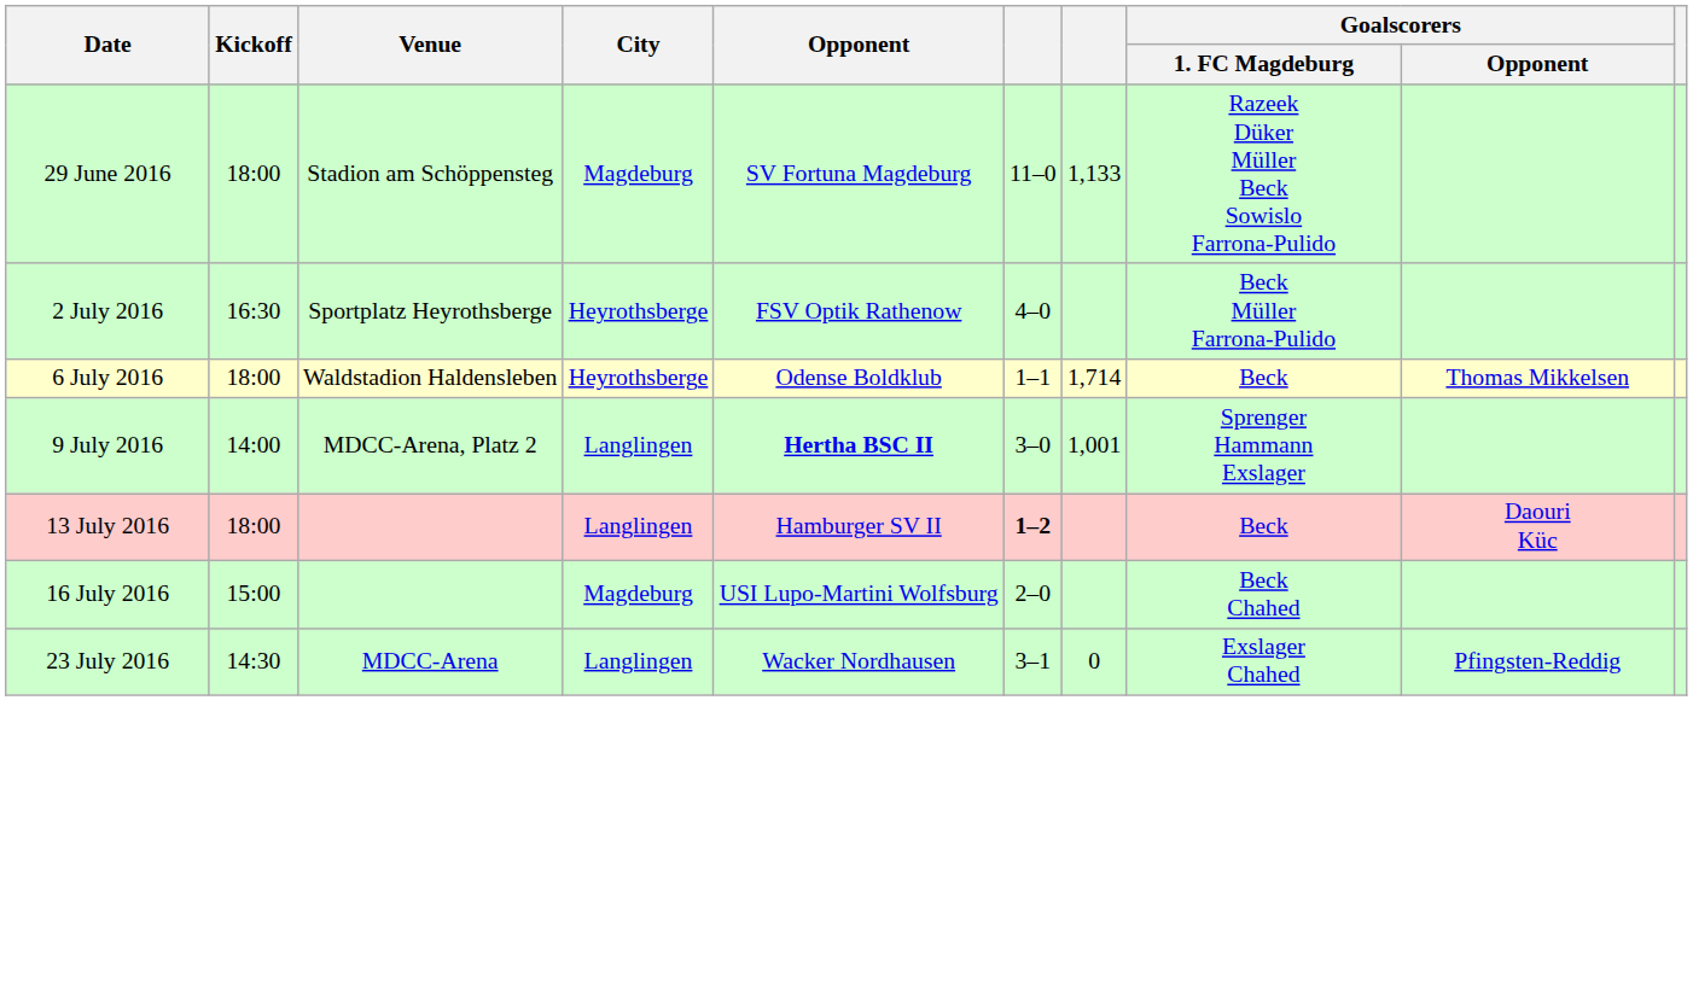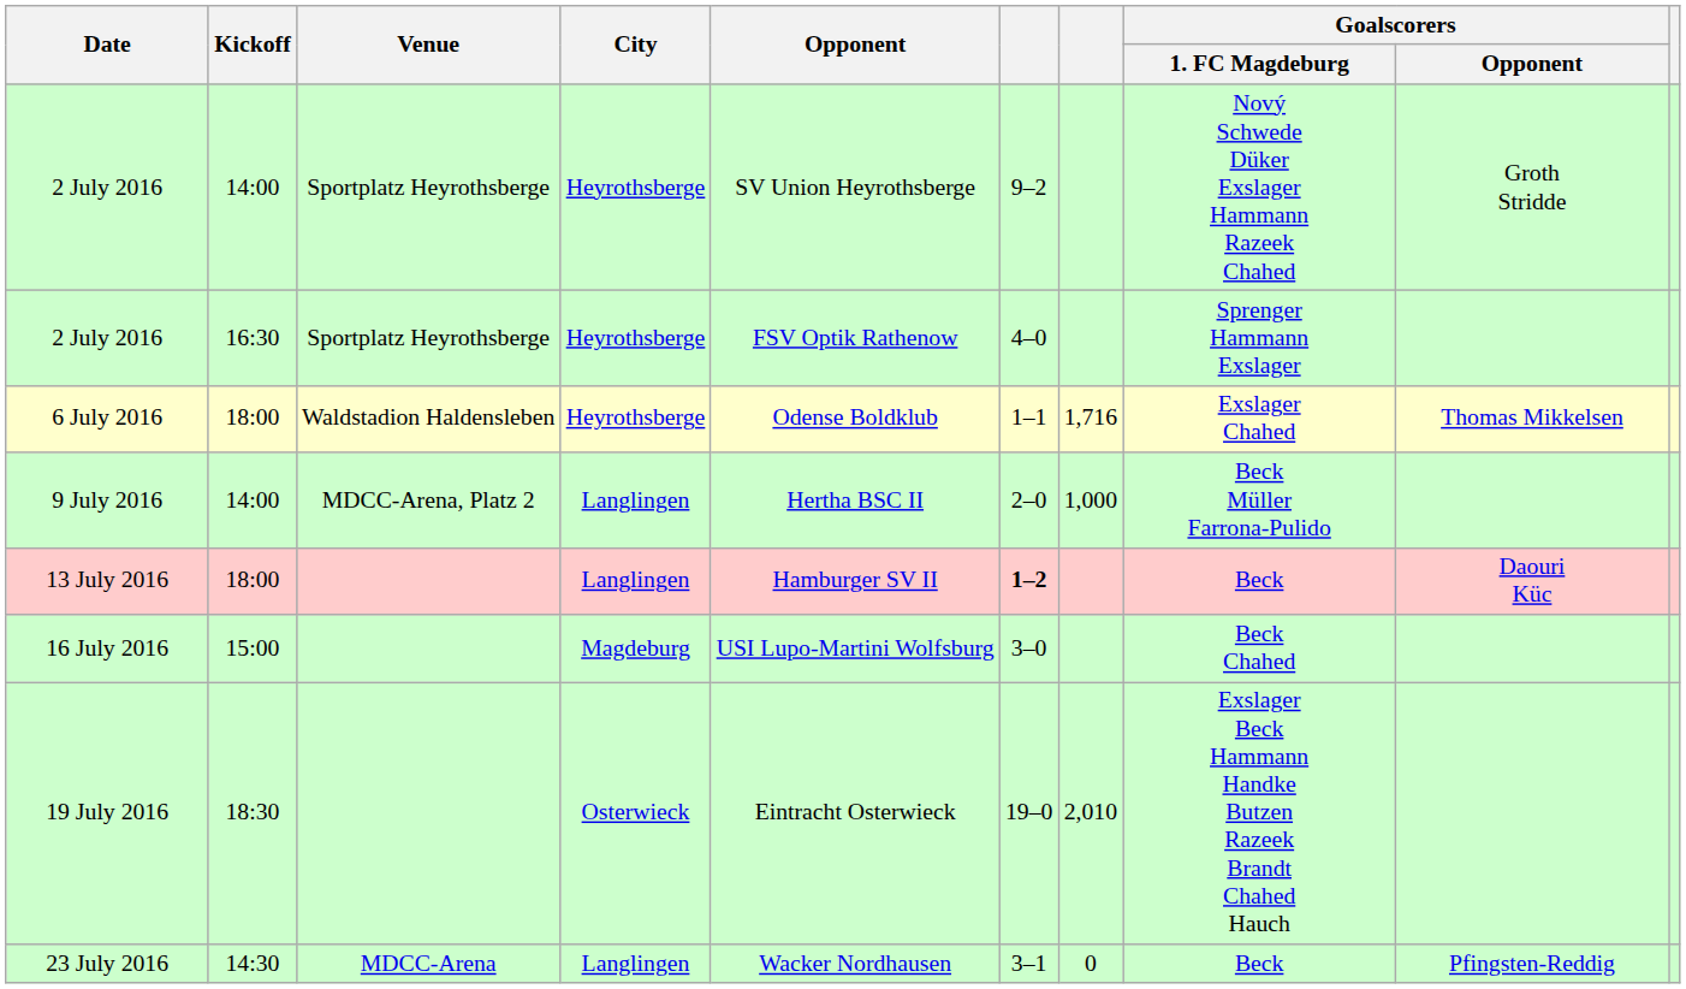 <table class="wikitable" Style="text-align: center;font-size:85%">
 <tr>
 <th rowspan="2" style="width:110px">Date</th>
 <th rowspan="2">Kickoff</th>
 <th rowspan="2">Venue</th>
 <th rowspan="2">City</th>
 <th rowspan="2">Opponent</th>
 <th rowspan="2"></th>
 <th rowspan="2"></th>
 <th colspan="2">Goalscorers</th>
 <th rowspan="2"></th>
 </tr>
 <tr>
 <th style="width:150px">1. FC Magdeburg</th>
 <th style="width:150px">Opponent</th>
 </tr>
 <tr bgcolor="#ccffcc">
-<td>29 June 2016</td>
-<td>18:00</td>
-<td>Stadion am Schöppensteg</td>
-<td><a href='#'>Magdeburg</a></td>
-<td><a href='#'>SV Fortuna Magdeburg</a></td>
-<td>11–0</td>
-<td>1,133</td>
-<td><a href='#'>Razeek</a> <br><a href='#'>Düker</a> <br><a href='#'>Müller</a> <br><a href='#'>Beck</a> <br><a href='#'>Sowislo</a> <br><a href='#'>Farrona-Pulido</a> </td>
+<td>2 July 2016</td>
+<td>14:00</td>
+<td>Sportplatz Heyrothsberge</td>
+<td><a href='#'>Heyrothsberge</a></td>
+<td>SV Union Heyrothsberge</td>
+<td>9–2</td>
 <td></td>
+<td><a href='#'>Nový</a> <br><a href='#'>Schwede</a> <br><a href='#'>Düker</a> <br><a href='#'>Exslager</a> <br><a href='#'>Hammann</a> <br><a href='#'>Razeek</a> <br><a href='#'>Chahed</a> </td>
+<td>Groth <br>Stridde </td>
 <td></td>
 </tr>
 <tr bgcolor="#ccffcc">
 <td>2 July 2016</td>
 <td>16:30</td>
 <td>Sportplatz Heyrothsberge</td>
 <td><a href='#'>Heyrothsberge</a></td>
 <td><a href='#'>FSV Optik Rathenow</a></td>
 <td>4–0</td>
 <td></td>
-<td><a href='#'>Beck</a> <br><a href='#'>Müller</a> <br><a href='#'>Farrona-Pulido</a> </td>
+<td><a href='#'>Sprenger</a> <br><a href='#'>Hammann</a> <br><a href='#'>Exslager</a> </td>
 <td></td>
 <td></td>
 </tr>
 <tr bgcolor="#ffffcc">
 <td>6 July 2016</td>
 <td>18:00</td>
 <td>Waldstadion Haldensleben</td>
 <td><a href='#'>Heyrothsberge</a></td>
 <td><a href='#'>Odense Boldklub</a></td>
 <td>1–1</td>
-<td>1,714</td>
-<td><a href='#'>Beck</a> </td>
+<td>1,716</td>
+<td><a href='#'>Exslager</a> <br><a href='#'>Chahed</a> </td>
 <td><a href='#'>Thomas Mikkelsen</a> </td>
 <td></td>
 </tr>
 <tr bgcolor="#ccffcc">
 <td>9 July 2016</td>
 <td>14:00</td>
 <td>MDCC-Arena, Platz 2</td>
 <td><a href='#'>Langlingen</a></td>
-<td><strong><a href='#'>Hertha BSC II</a></strong></td>
-<td>3–0</td>
-<td>1,001</td>
-<td><a href='#'>Sprenger</a> <br><a href='#'>Hammann</a> <br><a href='#'>Exslager</a> </td>
+<td><a href='#'>Hertha BSC II</a></td>
+<td>2–0</td>
+<td>1,000</td>
+<td><a href='#'>Beck</a> <br><a href='#'>Müller</a> <br><a href='#'>Farrona-Pulido</a> </td>
 <td></td>
 <td></td>
 </tr>
 <tr bgcolor="#ffcccc">
 <td>13 July 2016</td>
 <td>18:00</td>
 <td></td>
 <td><a href='#'>Langlingen</a></td>
 <td><a href='#'>Hamburger SV II</a></td>
 <td><strong>1–2</strong></td>
 <td></td>
 <td><a href='#'>Beck</a> </td>
 <td><a href='#'>Daouri</a> <br><a href='#'>Küc</a> </td>
 <td></td>
 </tr>
 <tr bgcolor="#ccffcc">
 <td>16 July 2016</td>
 <td>15:00</td>
 <td></td>
 <td><a href='#'>Magdeburg</a></td>
 <td><a href='#'>USI Lupo-Martini Wolfsburg</a></td>
-<td>2–0</td>
+<td>3–0</td>
 <td></td>
 <td><a href='#'>Beck</a> <br><a href='#'>Chahed</a> </td>
+<td></td>
+<td></td>
+</tr>
+<tr bgcolor="#ccffcc">
+<td>19 July 2016</td>
+<td>18:30</td>
+<td></td>
+<td><a href='#'>Osterwieck</a></td>
+<td>Eintracht Osterwieck</td>
+<td>19–0</td>
+<td>2,010</td>
+<td><a href='#'>Exslager</a> <br><a href='#'>Beck</a> <br><a href='#'>Hammann</a> <br><a href='#'>Handke</a> <br><a href='#'>Butzen</a> <br><a href='#'>Razeek</a> <br><a href='#'>Brandt</a> <br><a href='#'>Chahed</a> <br>Hauch </td>
 <td></td>
 <td></td>
 </tr>
 <tr bgcolor="#ccffcc">
 <td>23 July 2016</td>
 <td>14:30</td>
 <td><a href='#'>MDCC-Arena</a></td>
 <td><a href='#'>Langlingen</a></td>
 <td><a href='#'>Wacker Nordhausen</a></td>
 <td>3–1</td>
 <td>0</td>
-<td><a href='#'>Exslager</a> <br><a href='#'>Chahed</a> </td>
+<td><a href='#'>Beck</a> </td>
 <td><a href='#'>Pfingsten-Reddig</a> </td>
 <td></td>
 </tr>
 </table>
